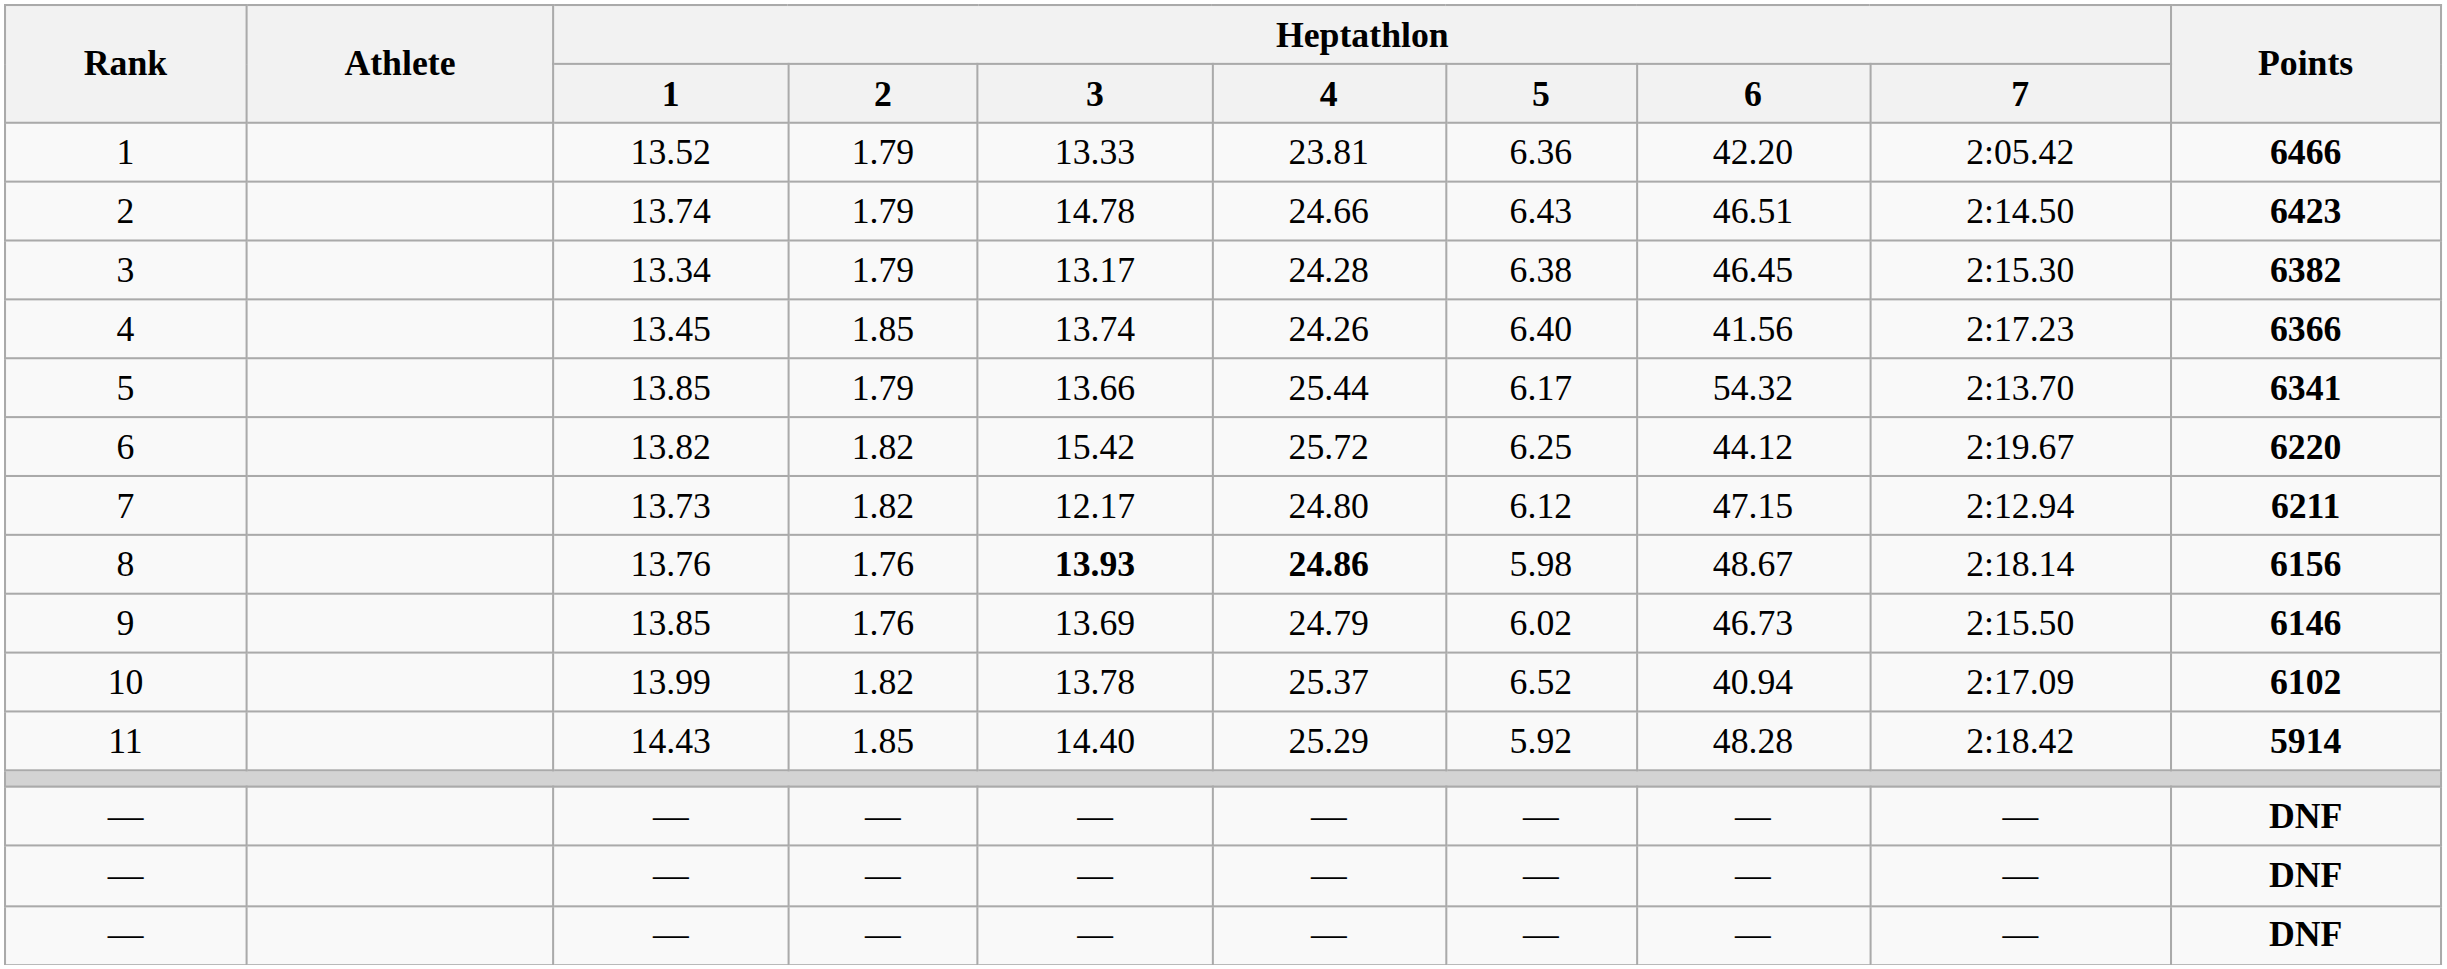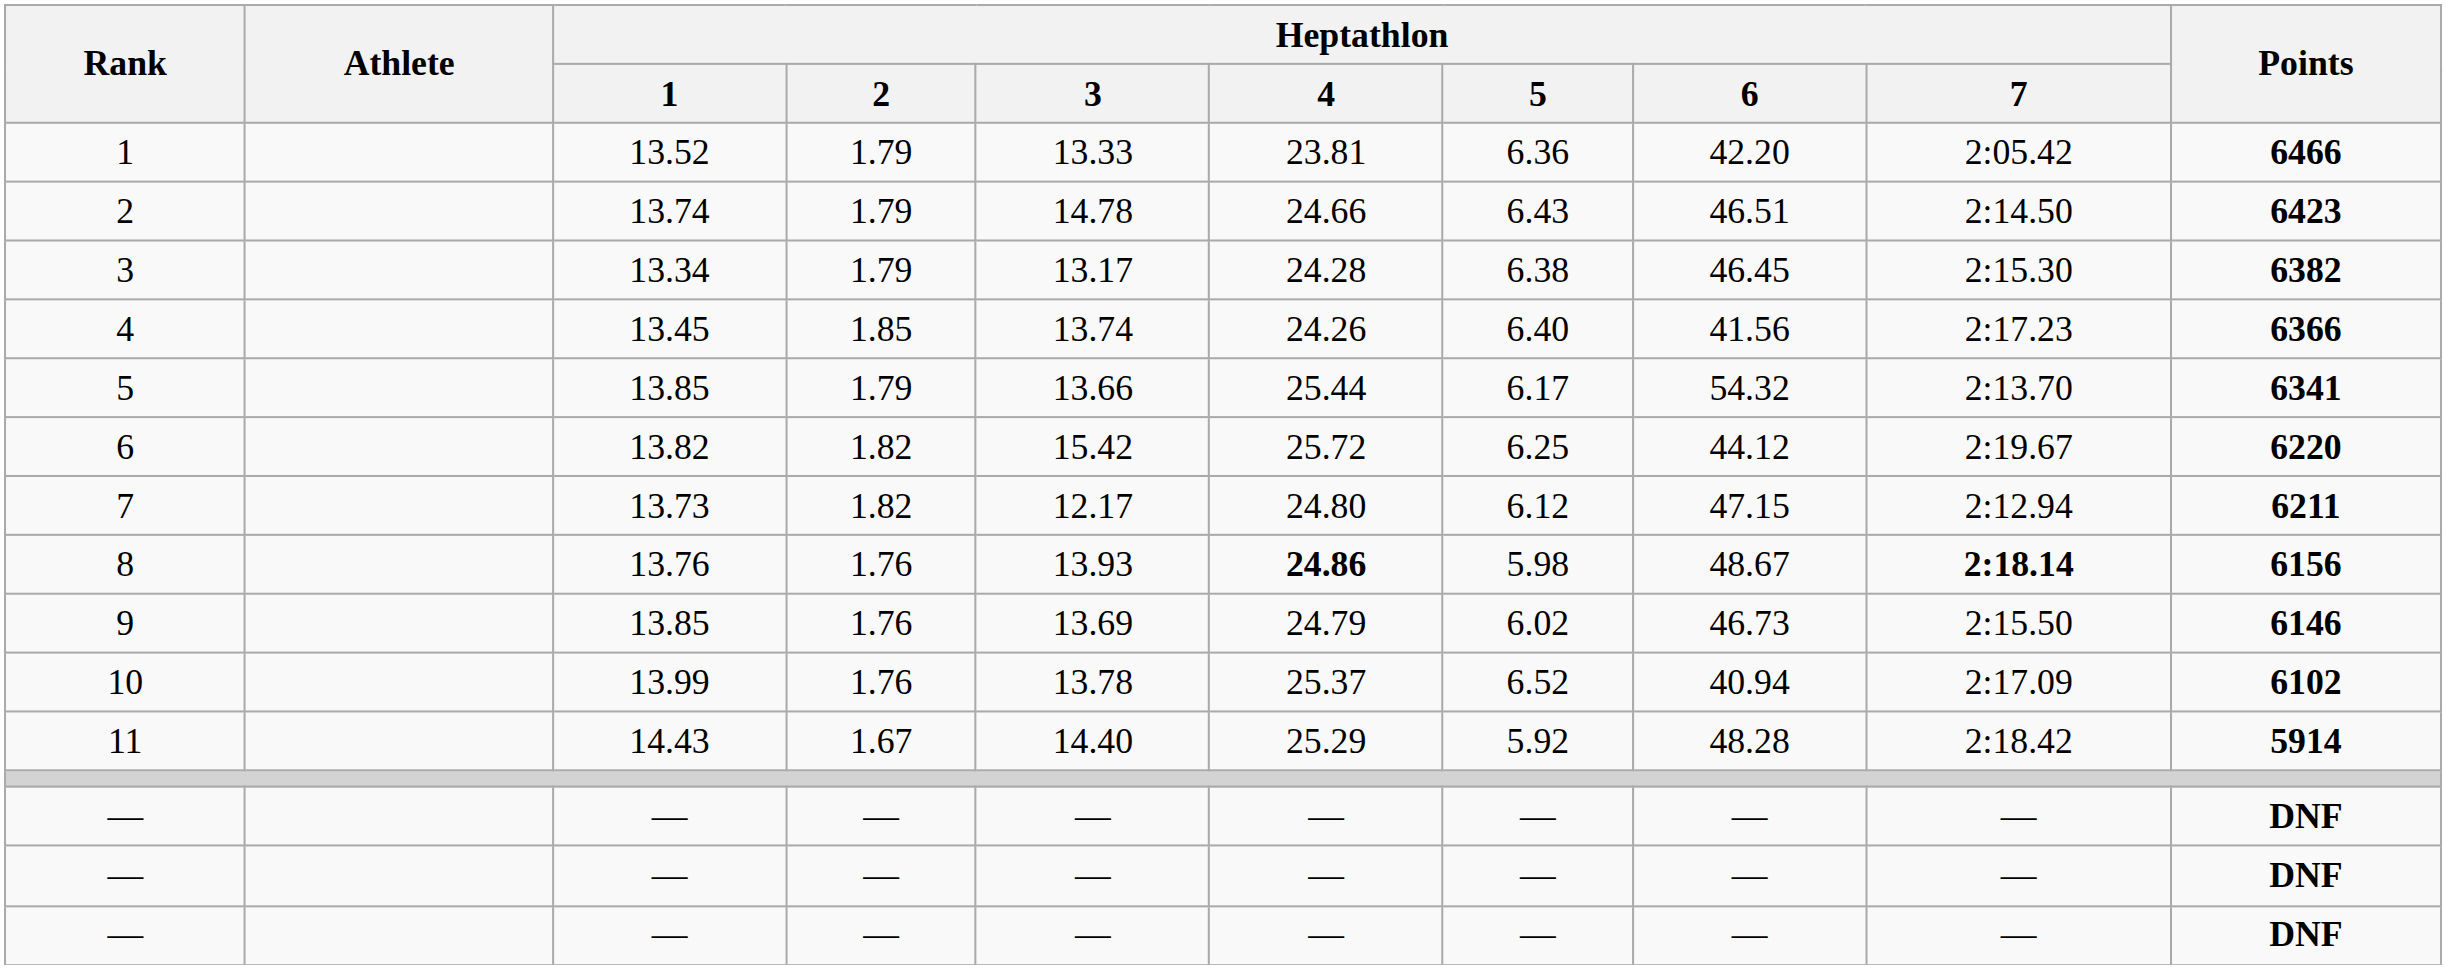 <table class="wikitable" style=" text-align:center; font-size:110%;" width="95%">
 <tr>
 <th rowspan="2">Rank</th>
 <th rowspan="2">Athlete</th>
 <th colspan="7">Heptathlon</th>
 <th rowspan="2">Points</th>
 </tr>
 <tr>
 <th>1</th>
 <th>2</th>
 <th>3</th>
 <th>4</th>
 <th>5</th>
 <th>6</th>
 <th>7</th>
 </tr>
 <tr>
 <td>1</td>
 <td align=left></td>
 <td>13.52</td>
 <td>1.79</td>
 <td>13.33</td>
 <td>23.81</td>
 <td>6.36</td>
 <td>42.20</td>
 <td>2:05.42</td>
 <td><strong>6466</strong></td>
 </tr>
 <tr>
 <td>2</td>
 <td align=left></td>
 <td>13.74</td>
 <td>1.79</td>
 <td>14.78</td>
 <td>24.66</td>
 <td>6.43</td>
 <td>46.51</td>
 <td>2:14.50</td>
 <td><strong>6423</strong></td>
 </tr>
 <tr>
 <td>3</td>
 <td align=left></td>
 <td>13.34</td>
 <td>1.79</td>
 <td>13.17</td>
 <td>24.28</td>
 <td>6.38</td>
 <td>46.45</td>
 <td>2:15.30</td>
 <td><strong>6382</strong></td>
 </tr>
 <tr>
 <td>4</td>
 <td align=left></td>
 <td>13.45</td>
 <td>1.85</td>
 <td>13.74</td>
 <td>24.26</td>
 <td>6.40</td>
 <td>41.56</td>
 <td>2:17.23</td>
 <td><strong>6366</strong></td>
 </tr>
 <tr>
 <td>5</td>
 <td align=left></td>
 <td>13.85</td>
 <td>1.79</td>
 <td>13.66</td>
 <td>25.44</td>
 <td>6.17</td>
 <td>54.32</td>
 <td>2:13.70</td>
 <td><strong>6341</strong></td>
 </tr>
 <tr>
 <td>6</td>
 <td align=left></td>
 <td>13.82</td>
 <td>1.82</td>
 <td>15.42</td>
 <td>25.72</td>
 <td>6.25</td>
 <td>44.12</td>
 <td>2:19.67</td>
 <td><strong>6220</strong></td>
 </tr>
 <tr>
 <td>7</td>
 <td align=left></td>
 <td>13.73</td>
 <td>1.82</td>
 <td>12.17</td>
 <td>24.80</td>
 <td>6.12</td>
 <td>47.15</td>
 <td>2:12.94</td>
 <td><strong>6211</strong></td>
 </tr>
 <tr>
 <td>8</td>
 <td align=left></td>
 <td>13.76</td>
 <td>1.76</td>
-<td><strong>13.93</strong></td>
+<td>13.93</td>
 <td><strong>24.86</strong></td>
 <td>5.98</td>
 <td>48.67</td>
-<td>2:18.14</td>
+<td><strong>2:18.14</strong></td>
 <td><strong>6156</strong></td>
 </tr>
 <tr>
 <td>9</td>
 <td align=left></td>
 <td>13.85</td>
 <td>1.76</td>
 <td>13.69</td>
 <td>24.79</td>
 <td>6.02</td>
 <td>46.73</td>
 <td>2:15.50</td>
 <td><strong>6146</strong></td>
 </tr>
 <tr>
 <td>10</td>
 <td align=left></td>
 <td>13.99</td>
-<td>1.82</td>
+<td>1.76</td>
 <td>13.78</td>
 <td>25.37</td>
 <td>6.52</td>
 <td>40.94</td>
 <td>2:17.09</td>
 <td><strong>6102</strong></td>
 </tr>
 <tr>
 <td>11</td>
 <td align=left></td>
 <td>14.43</td>
-<td>1.85</td>
+<td>1.67</td>
 <td>14.40</td>
 <td>25.29</td>
 <td>5.92</td>
 <td>48.28</td>
 <td>2:18.42</td>
 <td><strong>5914</strong></td>
 </tr>
 <tr>
 <td colspan=10 bgcolor=lightgray></td>
 </tr>
 <tr>
 <td>—</td>
 <td align=left></td>
 <td>—</td>
 <td>—</td>
 <td>—</td>
 <td>—</td>
 <td>—</td>
 <td>—</td>
 <td>—</td>
 <td><strong>DNF</strong></td>
 </tr>
 <tr>
 <td>—</td>
 <td align=left></td>
 <td>—</td>
 <td>—</td>
 <td>—</td>
 <td>—</td>
 <td>—</td>
 <td>—</td>
 <td>—</td>
 <td><strong>DNF</strong></td>
 </tr>
 <tr>
 <td>—</td>
 <td align=left></td>
 <td>—</td>
 <td>—</td>
 <td>—</td>
 <td>—</td>
 <td>—</td>
 <td>—</td>
 <td>—</td>
 <td><strong>DNF</strong></td>
 </tr>
 </table>
